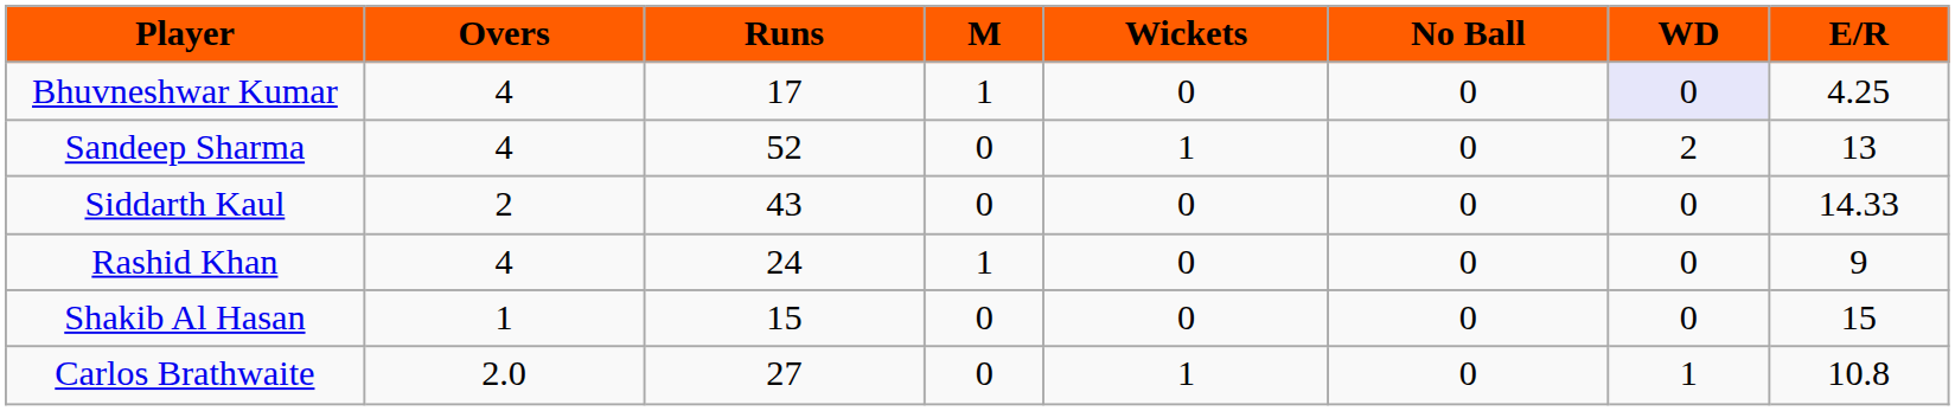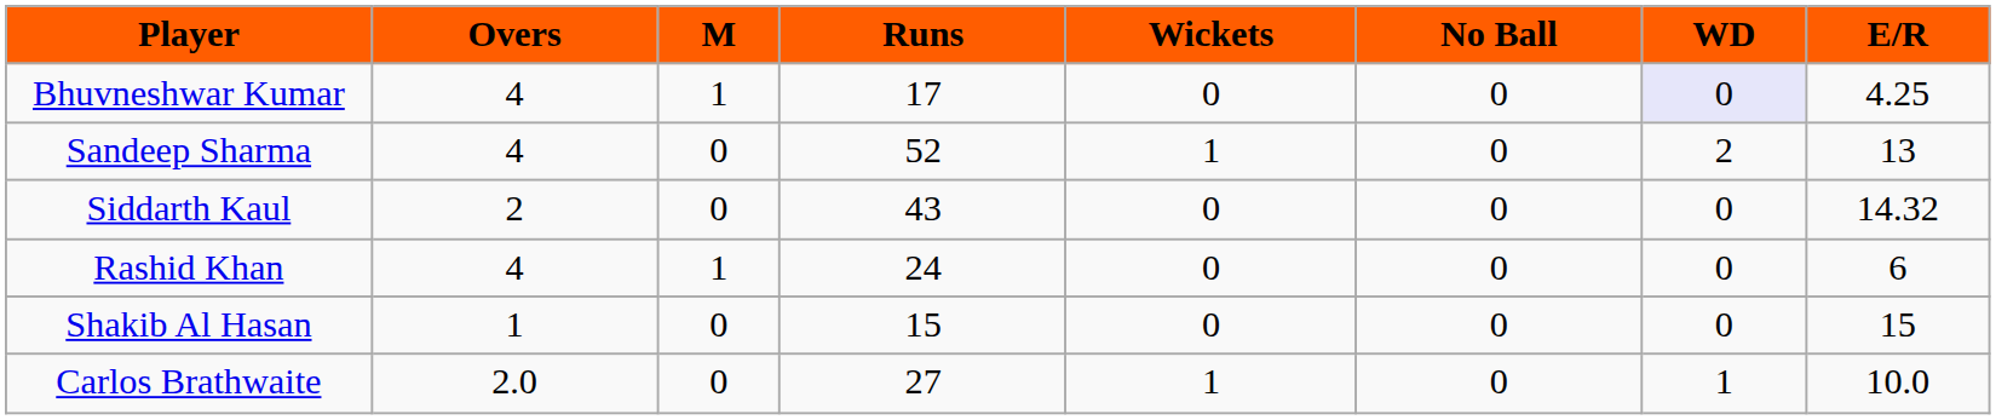 <table class="wikitable sortable" style="text-align:center;">
 <tr>
 <th style="width:7%;background:#FF5D00; color:black;">Player</th>
 <th style="width:7%;background:#FF5D00; color:black;">Overs</th>
+<th style="width:3%;background:#FF5D00; color:black;">M</th>
 <th style="width:7%;background:#FF5D00; color:black;">Runs</th>
-<th style="width:3%;background:#FF5D00; color:black;">M</th>
 <th style="width:7%;background:#FF5D00; color:black;">Wickets</th>
 <th style="width:7%;background:#FF5D00; color:black;">No Ball</th>
 <th style="width:4%;background:#FF5D00; color:black;">WD</th>
 <th style="width:4%;background:#FF5D00; color:black;">E/R</th>
 </tr>
 <tr>
 <td><a href='#'>Bhuvneshwar Kumar</a></td>
 <td>4</td>
+<td>1</td>
 <td>17</td>
-<td>1</td>
 <td>0</td>
 <td>0</td>
 <td style="background: lavender;">0</td>
 <td>4.25</td>
 </tr>
 <tr>
 <td><a href='#'>Sandeep Sharma</a></td>
 <td>4</td>
+<td>0</td>
 <td>52</td>
-<td>0</td>
 <td>1</td>
 <td>0</td>
 <td>2</td>
 <td>13</td>
 </tr>
 <tr>
 <td><a href='#'>Siddarth Kaul</a></td>
 <td>2</td>
+<td>0</td>
 <td>43</td>
 <td>0</td>
 <td>0</td>
 <td>0</td>
-<td>0</td>
-<td>14.33</td>
+<td>14.32</td>
 </tr>
 <tr>
 <td><a href='#'>Rashid Khan</a></td>
 <td>4</td>
+<td>1</td>
 <td>24</td>
-<td>1</td>
 <td>0</td>
 <td>0</td>
 <td>0</td>
-<td>9</td>
+<td>6</td>
 </tr>
 <tr>
 <td><a href='#'>Shakib Al Hasan</a></td>
 <td>1</td>
+<td>0</td>
 <td>15</td>
-<td>0</td>
 <td>0</td>
 <td>0</td>
 <td>0</td>
 <td>15</td>
 </tr>
 <tr>
 <td><a href='#'>Carlos Brathwaite</a></td>
 <td>2.0</td>
+<td>0</td>
 <td>27</td>
-<td>0</td>
 <td>1</td>
 <td>0</td>
 <td>1</td>
-<td>10.8</td>
+<td>10.0</td>
 </tr>
 </table>
